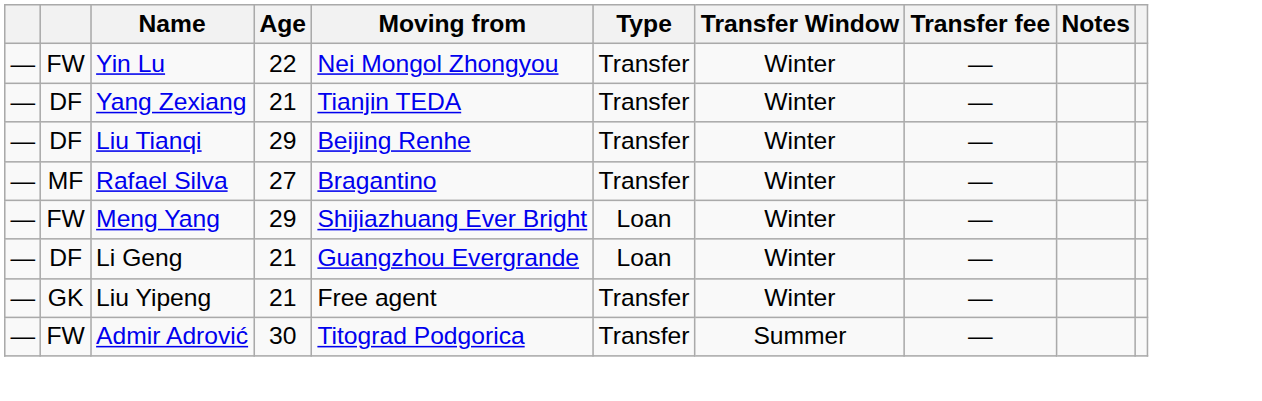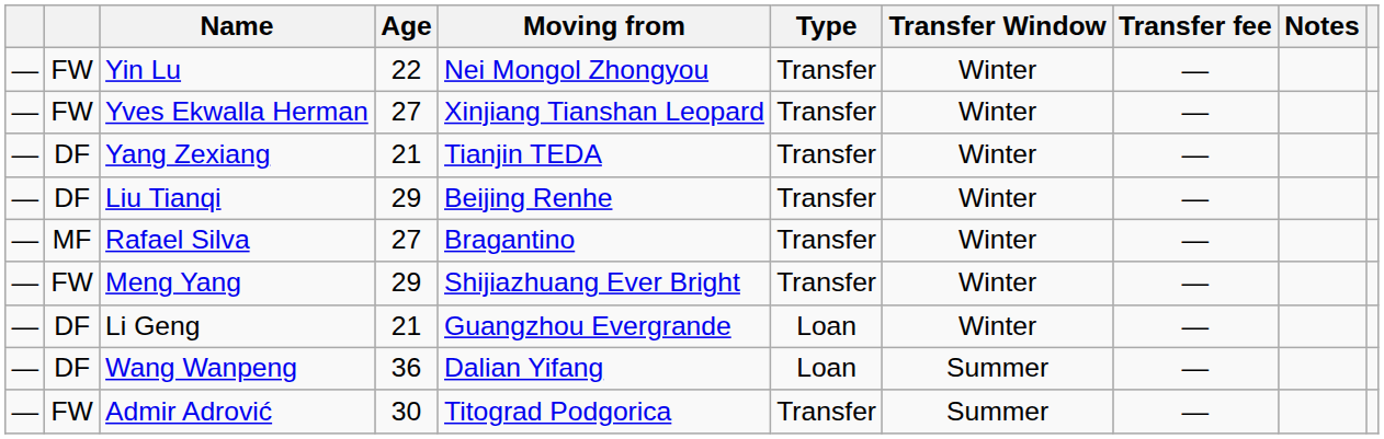 <table class="wikitable" style="text-align: center">
 <tr>
 <th></th>
 <th></th>
 <th>Name</th>
 <th>Age</th>
 <th>Moving from</th>
 <th>Type</th>
 <th>Transfer Window</th>
 <th>Transfer fee</th>
 <th>Notes</th>
 <th></th>
 </tr>
 <tr>
 <td>—</td>
 <td>FW</td>
 <td align=left> <a href='#'>Yin Lu</a></td>
 <td>22</td>
 <td align=left> <a href='#'>Nei Mongol Zhongyou</a></td>
+<td>Transfer</td>
+<td>Winter</td>
+<td>—</td>
+<td></td>
+<td></td>
+</tr>
+<tr>
+<td>—</td>
+<td>FW</td>
+<td align=left> <a href='#'>Yves Ekwalla Herman</a></td>
+<td>27</td>
+<td align=left><a href='#'>Xinjiang Tianshan Leopard</a></td>
 <td>Transfer</td>
 <td>Winter</td>
 <td>—</td>
 <td></td>
 <td></td>
 </tr>
 <tr>
 <td>—</td>
 <td>DF</td>
 <td align=left> <a href='#'>Yang Zexiang</a></td>
 <td>21</td>
 <td align=left> <a href='#'>Tianjin TEDA</a></td>
 <td>Transfer</td>
 <td>Winter</td>
 <td>—</td>
 <td></td>
 <td></td>
 </tr>
 <tr>
 <td>—</td>
 <td>DF</td>
 <td align=left> <a href='#'>Liu Tianqi</a></td>
 <td>29</td>
 <td align=left> <a href='#'>Beijing Renhe</a></td>
 <td>Transfer</td>
 <td>Winter</td>
 <td>—</td>
 <td></td>
 <td></td>
 </tr>
 <tr>
 <td>—</td>
 <td>MF</td>
 <td align=left> <a href='#'>Rafael Silva</a></td>
 <td>27</td>
 <td align=left> <a href='#'>Bragantino</a></td>
 <td>Transfer</td>
 <td>Winter</td>
 <td>—</td>
 <td></td>
 <td></td>
 </tr>
 <tr>
 <td>—</td>
 <td>FW</td>
 <td align=left> <a href='#'>Meng Yang</a></td>
 <td>29</td>
 <td align=left> <a href='#'>Shijiazhuang Ever Bright</a></td>
-<td>Loan</td>
+<td>Transfer</td>
 <td>Winter</td>
 <td>—</td>
 <td></td>
 <td></td>
 </tr>
 <tr>
 <td>—</td>
 <td>DF</td>
 <td align=left> Li Geng</td>
 <td>21</td>
 <td align=left> <a href='#'>Guangzhou Evergrande</a></td>
 <td>Loan</td>
 <td>Winter</td>
 <td>—</td>
 <td></td>
 <td></td>
 </tr>
 <tr>
 <td>—</td>
-<td>GK</td>
-<td align=left> Liu Yipeng</td>
-<td>21</td>
-<td align=left>Free agent</td>
-<td>Transfer</td>
-<td>Winter</td>
+<td>DF</td>
+<td align=left> <a href='#'>Wang Wanpeng</a></td>
+<td>36</td>
+<td align=left> <a href='#'>Dalian Yifang</a></td>
+<td>Loan</td>
+<td>Summer</td>
 <td>—</td>
 <td></td>
 <td></td>
 </tr>
 <tr>
 <td>—</td>
 <td>FW</td>
 <td align=left> <a href='#'>Admir Adrović</a></td>
 <td>30</td>
 <td align=left> <a href='#'>Titograd Podgorica</a></td>
 <td>Transfer</td>
 <td>Summer</td>
 <td>—</td>
 <td></td>
 <td></td>
 </tr>
 </table>
